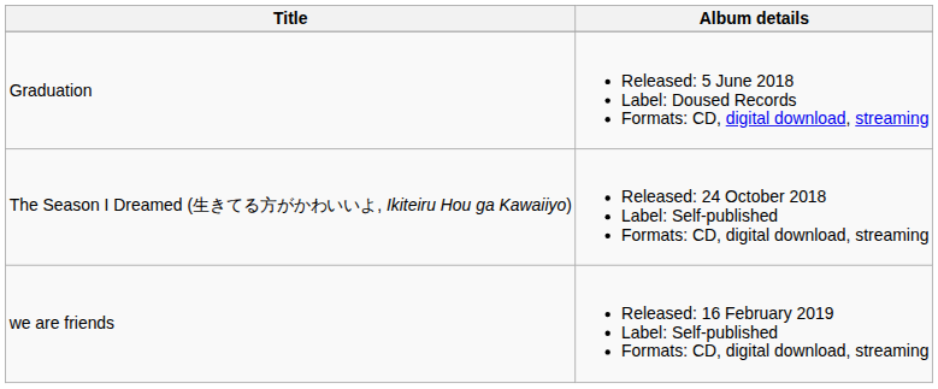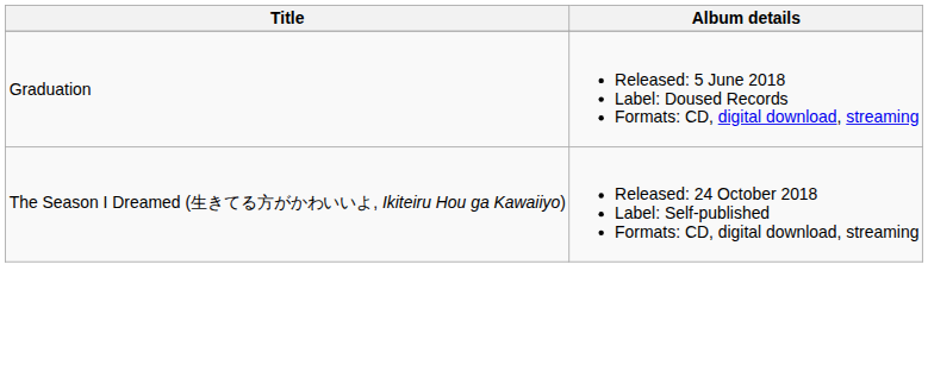 <table class="wikitable plainrowheaders">
 <tr>
 <th scope="col">Title</th>
 <th scope="col">Album details</th>
 </tr>
 <tr>
 </tr>
 <tr>
 <td>Graduation</td>
 <td><br><ul><li>Released: 5 June 2018</li><li>Label: Doused Records</li><li>Formats: CD, <a href='#'>digital download</a>, <a href='#'>streaming</a></li></ul></td>
 </tr>
 <tr>
 <td>The Season I Dreamed (生きてる方がかわいいよ, <em>Ikiteiru Hou ga Kawaiiyo</em>)</td>
 <td><br><ul><li>Released: 24 October 2018</li><li>Label: Self-published</li><li>Formats: CD, digital download, streaming</li></ul></td>
 </tr>
-<tr>
-<td>we are friends</td>
-<td><br><ul><li>Released: 16 February 2019</li><li>Label: Self-published</li><li>Formats: CD, digital download, streaming</li></ul></td>
-</tr>
 </table>
